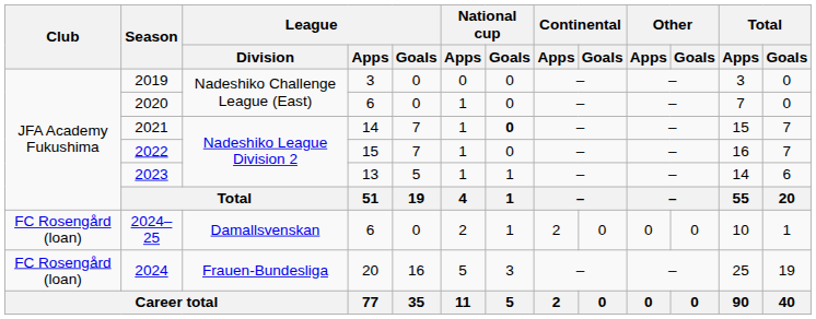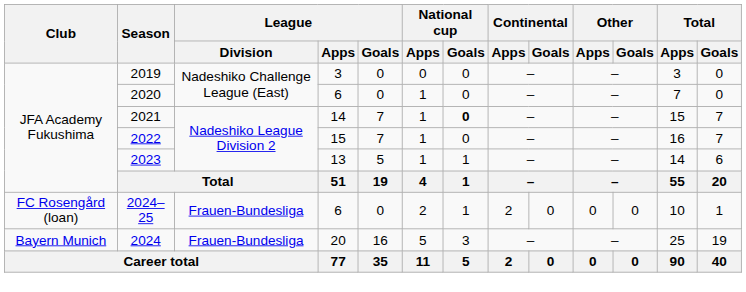 <table class="wikitable" style="text-align:center">
 <tr>
 <th rowspan="2">Club</th>
 <th rowspan="2">Season</th>
 <th colspan="3">League</th>
 <th colspan="2">National cup</th>
 <th colspan="2">Continental</th>
 <th colspan="2">Other</th>
 <th colspan="2">Total</th>
 </tr>
 <tr>
 <th>Division</th>
 <th>Apps</th>
 <th>Goals</th>
 <th>Apps</th>
 <th>Goals</th>
 <th>Apps</th>
 <th>Goals</th>
 <th>Apps</th>
 <th>Goals</th>
 <th>Apps</th>
 <th>Goals</th>
 </tr>
 <tr>
 <td rowspan="6">JFA Academy Fukushima</td>
 <td>2019</td>
 <td rowspan="2">Nadeshiko Challenge League (East)</td>
 <td>3</td>
 <td>0</td>
 <td>0</td>
 <td>0</td>
 <td colspan="2">–</td>
 <td colspan="2">–</td>
 <td>3</td>
 <td>0</td>
 </tr>
 <tr>
 <td>2020</td>
 <td>6</td>
 <td>0</td>
 <td>1</td>
 <td>0</td>
 <td colspan="2">–</td>
 <td colspan="2">–</td>
 <td>7</td>
 <td>0</td>
 </tr>
 <tr>
 <td>2021</td>
 <td rowspan="3"><a href='#'>Nadeshiko League Division 2</a></td>
 <td>14</td>
 <td>7</td>
 <td>1</td>
 <td><strong>0</strong></td>
 <td colspan="2">–</td>
 <td colspan="2">–</td>
 <td>15</td>
 <td>7</td>
 </tr>
 <tr>
 <td><a href='#'>2022</a></td>
 <td>15</td>
 <td>7</td>
 <td>1</td>
 <td>0</td>
 <td colspan="2">–</td>
 <td colspan="2">–</td>
 <td>16</td>
 <td>7</td>
 </tr>
 <tr>
 <td><a href='#'>2023</a></td>
 <td>13</td>
 <td>5</td>
 <td>1</td>
 <td>1</td>
 <td colspan="2">–</td>
 <td colspan="2">–</td>
 <td>14</td>
 <td>6</td>
 </tr>
 <tr>
 <th colspan="2">Total</th>
 <th>51</th>
 <th>19</th>
 <th>4</th>
 <th>1</th>
 <th colspan="2">–</th>
 <th colspan="2">–</th>
 <th>55</th>
 <th>20</th>
 </tr>
 <tr>
 <td><a href='#'>FC Rosengård</a> (loan)</td>
 <td><a href='#'>2024–25</a></td>
-<td><a href='#'>Damallsvenskan</a></td>
+<td><a href='#'>Frauen-Bundesliga</a></td>
 <td>6</td>
 <td>0</td>
 <td>2</td>
 <td>1</td>
 <td>2</td>
 <td>0</td>
 <td>0</td>
 <td>0</td>
 <td>10</td>
 <td>1</td>
 </tr>
 <tr>
-<td><a href='#'>FC Rosengård</a> (loan)</td>
+<td><a href='#'>Bayern Munich</a></td>
 <td><a href='#'>2024</a></td>
 <td><a href='#'>Frauen-Bundesliga</a></td>
 <td>20</td>
 <td>16</td>
 <td>5</td>
 <td>3</td>
 <td colspan="2">–</td>
 <td colspan="2">–</td>
 <td>25</td>
 <td>19</td>
 </tr>
 <tr>
 <th colspan="3">Career total</th>
 <th>77</th>
 <th>35</th>
 <th>11</th>
 <th>5</th>
 <th>2</th>
 <th>0</th>
 <th>0</th>
 <th>0</th>
 <th>90</th>
 <th>40</th>
 </tr>
 </table>
